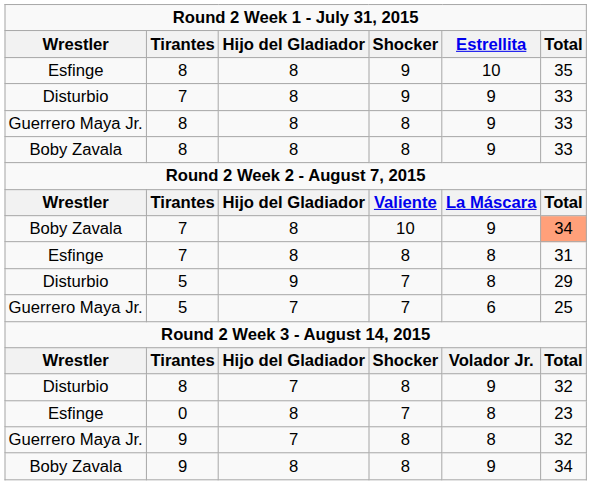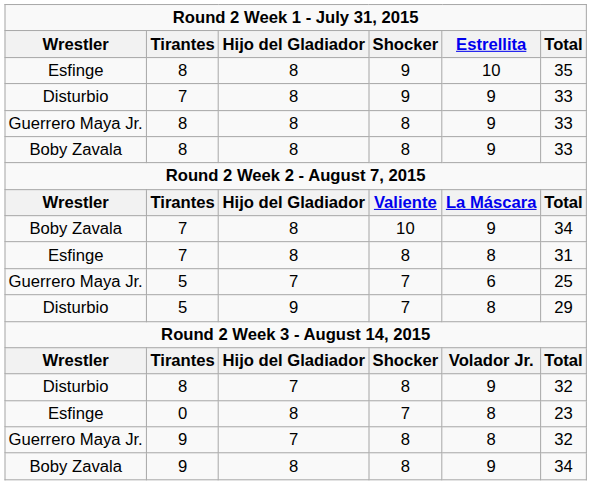 <table class="wikitable sortable" style="margin:1em auto; text-align: center">
 <tr>
 <td colspan=6><strong>Round 2 Week 1 - July 31, 2015</strong></td>
 </tr>
 <tr>
 <th>Wrestler</th>
 <th>Tirantes</th>
 <th>Hijo del Gladiador</th>
 <th>Shocker</th>
 <th><a href='#'>Estrellita</a></th>
 <th>Total</th>
 </tr>
 <tr>
 <td>Esfinge</td>
 <td>8</td>
 <td>8</td>
 <td>9</td>
 <td>10</td>
 <td>35</td>
 </tr>
 <tr>
 <td>Disturbio</td>
 <td>7</td>
 <td>8</td>
 <td>9</td>
 <td>9</td>
 <td>33</td>
 </tr>
 <tr>
 <td>Guerrero Maya Jr.</td>
 <td>8</td>
 <td>8</td>
 <td>8</td>
 <td>9</td>
 <td>33</td>
 </tr>
 <tr>
 <td>Boby Zavala</td>
 <td>8</td>
 <td>8</td>
 <td>8</td>
 <td>9</td>
 <td>33</td>
 </tr>
 <tr>
 <td colspan=6><strong>Round 2 Week 2 - August 7, 2015</strong></td>
 </tr>
 <tr>
 <th>Wrestler</th>
 <th>Tirantes</th>
 <th>Hijo del Gladiador</th>
 <th><a href='#'>Valiente</a></th>
 <th><a href='#'>La Máscara</a></th>
 <th>Total</th>
 </tr>
 <tr>
 <td>Boby Zavala</td>
 <td>7</td>
 <td>8</td>
 <td>10</td>
 <td>9</td>
-<td style="background: lightsalmon;">34</td>
+<td>34</td>
 </tr>
 <tr>
 <td>Esfinge</td>
 <td>7</td>
 <td>8</td>
 <td>8</td>
 <td>8</td>
 <td>31</td>
 </tr>
 <tr>
+<td>Guerrero Maya Jr.</td>
+<td>5</td>
+<td>7</td>
+<td>7</td>
+<td>6</td>
+<td>25</td>
+</tr>
+<tr>
 <td>Disturbio</td>
 <td>5</td>
 <td>9</td>
 <td>7</td>
 <td>8</td>
 <td>29</td>
-</tr>
-<tr>
-<td>Guerrero Maya Jr.</td>
-<td>5</td>
-<td>7</td>
-<td>7</td>
-<td>6</td>
-<td>25</td>
 </tr>
 <tr>
 <td colspan=6><strong>Round 2 Week 3 - August 14, 2015</strong></td>
 </tr>
 <tr>
 <th>Wrestler</th>
 <th>Tirantes</th>
 <th>Hijo del Gladiador</th>
 <th>Shocker</th>
 <th>Volador Jr.</th>
 <th>Total</th>
 </tr>
 <tr>
 <td>Disturbio</td>
 <td>8</td>
 <td>7</td>
 <td>8</td>
 <td>9</td>
 <td>32</td>
 </tr>
 <tr>
 <td>Esfinge</td>
 <td>0</td>
 <td>8</td>
 <td>7</td>
 <td>8</td>
 <td>23</td>
 </tr>
 <tr>
 <td>Guerrero Maya Jr.</td>
 <td>9</td>
 <td>7</td>
 <td>8</td>
 <td>8</td>
 <td>32</td>
 </tr>
 <tr>
 <td>Boby Zavala</td>
 <td>9</td>
 <td>8</td>
 <td>8</td>
 <td>9</td>
 <td>34</td>
 </tr>
 </table>
